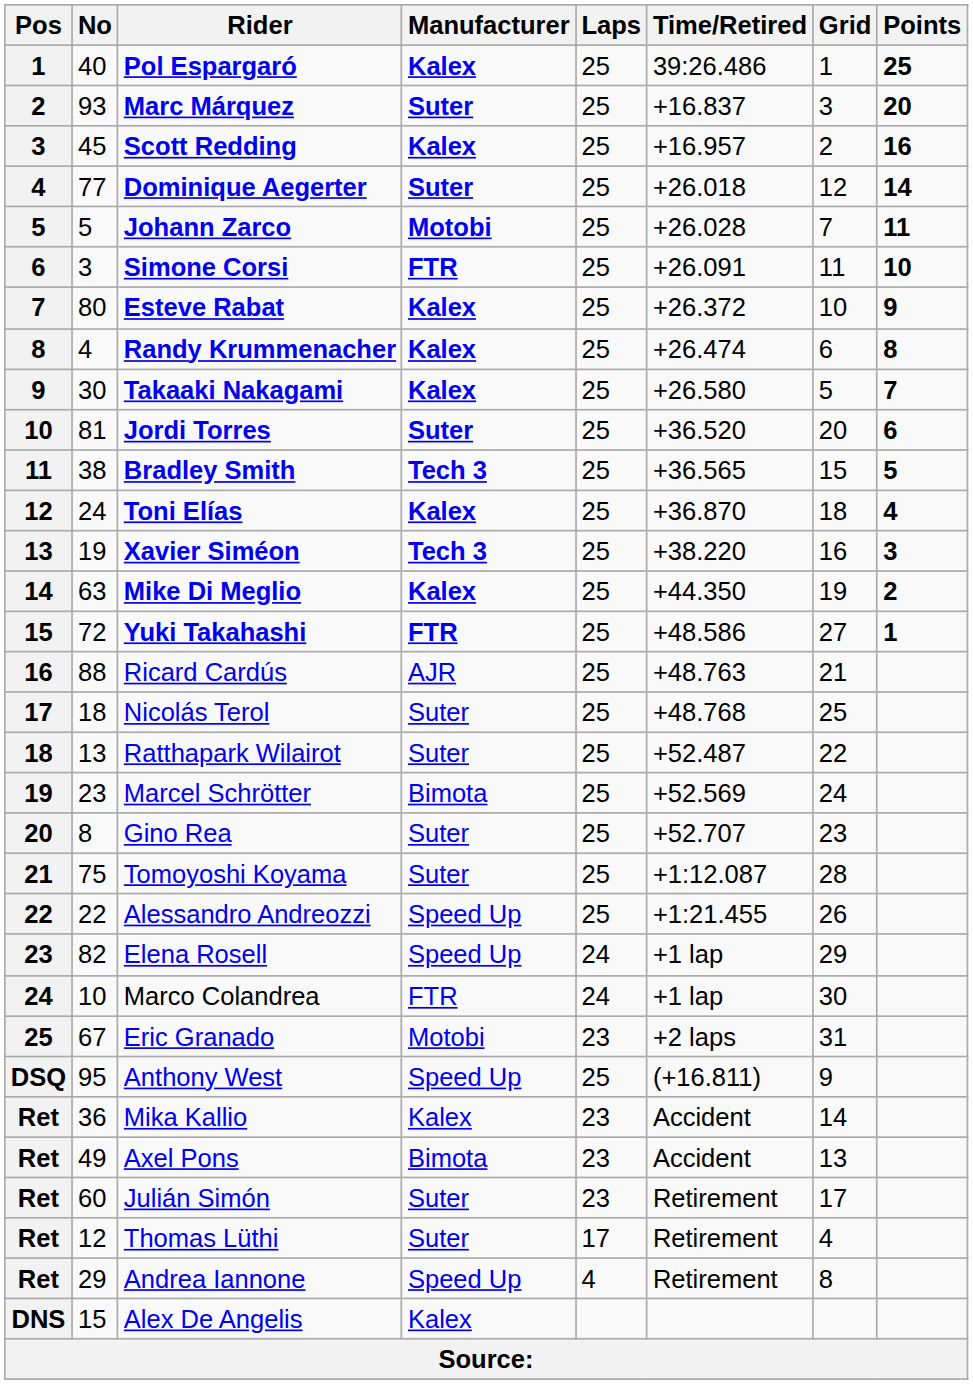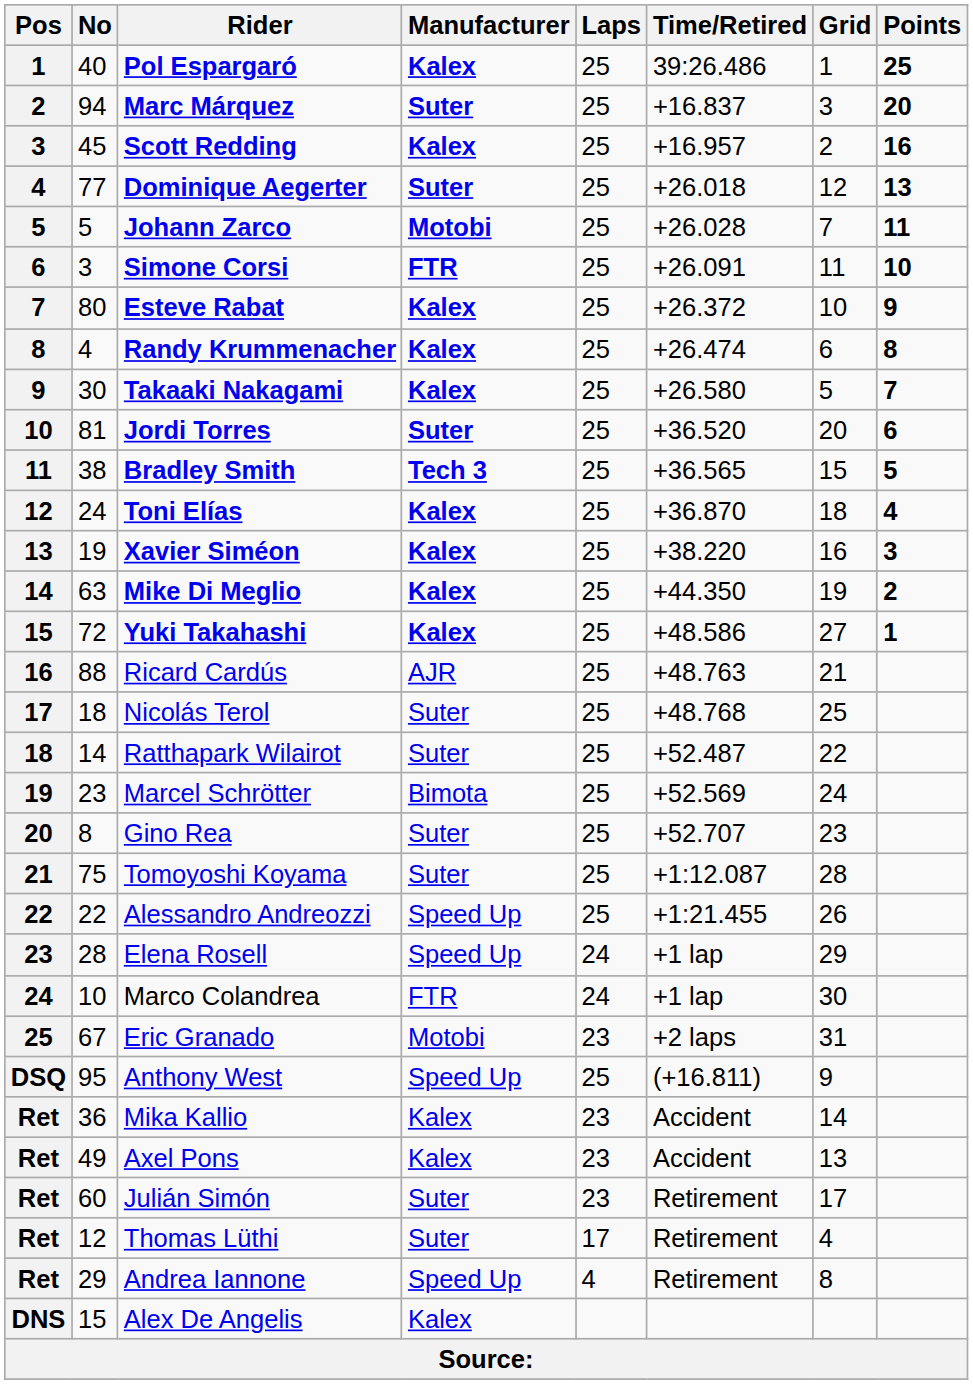 <table class="wikitable" style="font-size: 95%;">
 <tr>
 <th>Pos</th>
 <th>No</th>
 <th>Rider</th>
 <th>Manufacturer</th>
 <th>Laps</th>
 <th>Time/Retired</th>
 <th>Grid</th>
 <th>Points</th>
 </tr>
 <tr>
 <th>1</th>
 <td>40</td>
 <td> <strong><a href='#'>Pol Espargaró</a></strong></td>
 <td><strong><a href='#'>Kalex</a></strong></td>
 <td>25</td>
 <td>39:26.486</td>
 <td>1</td>
 <td><strong>25</strong></td>
 </tr>
 <tr>
 <th>2</th>
-<td>93</td>
+<td>94</td>
 <td> <strong><a href='#'>Marc Márquez</a></strong></td>
 <td><strong><a href='#'>Suter</a></strong></td>
 <td>25</td>
 <td>+16.837</td>
 <td>3</td>
 <td><strong>20</strong></td>
 </tr>
 <tr>
 <th>3</th>
 <td>45</td>
 <td> <strong><a href='#'>Scott Redding</a></strong></td>
 <td><strong><a href='#'>Kalex</a></strong></td>
 <td>25</td>
 <td>+16.957</td>
 <td>2</td>
 <td><strong>16</strong></td>
 </tr>
 <tr>
 <th>4</th>
 <td>77</td>
 <td> <strong><a href='#'>Dominique Aegerter</a></strong></td>
 <td><strong><a href='#'>Suter</a></strong></td>
 <td>25</td>
 <td>+26.018</td>
 <td>12</td>
-<td><strong>14</strong></td>
+<td><strong>13</strong></td>
 </tr>
 <tr>
 <th>5</th>
 <td>5</td>
 <td> <strong><a href='#'>Johann Zarco</a></strong></td>
 <td><strong><a href='#'>Motobi</a></strong></td>
 <td>25</td>
 <td>+26.028</td>
 <td>7</td>
 <td><strong>11</strong></td>
 </tr>
 <tr>
 <th>6</th>
 <td>3</td>
 <td> <strong><a href='#'>Simone Corsi</a></strong></td>
 <td><strong><a href='#'>FTR</a></strong></td>
 <td>25</td>
 <td>+26.091</td>
 <td>11</td>
 <td><strong>10</strong></td>
 </tr>
 <tr>
 <th>7</th>
 <td>80</td>
 <td> <strong><a href='#'>Esteve Rabat</a></strong></td>
 <td><strong><a href='#'>Kalex</a></strong></td>
 <td>25</td>
 <td>+26.372</td>
 <td>10</td>
 <td><strong>9</strong></td>
 </tr>
 <tr>
 <th>8</th>
 <td>4</td>
 <td> <strong><a href='#'>Randy Krummenacher</a></strong></td>
 <td><strong><a href='#'>Kalex</a></strong></td>
 <td>25</td>
 <td>+26.474</td>
 <td>6</td>
 <td><strong>8</strong></td>
 </tr>
 <tr>
 <th>9</th>
 <td>30</td>
 <td> <strong><a href='#'>Takaaki Nakagami</a></strong></td>
 <td><strong><a href='#'>Kalex</a></strong></td>
 <td>25</td>
 <td>+26.580</td>
 <td>5</td>
 <td><strong>7</strong></td>
 </tr>
 <tr>
 <th>10</th>
 <td>81</td>
 <td> <strong><a href='#'>Jordi Torres</a></strong></td>
 <td><strong><a href='#'>Suter</a></strong></td>
 <td>25</td>
 <td>+36.520</td>
 <td>20</td>
 <td><strong>6</strong></td>
 </tr>
 <tr>
 <th>11</th>
 <td>38</td>
 <td> <strong><a href='#'>Bradley Smith</a></strong></td>
 <td><strong><a href='#'>Tech 3</a></strong></td>
 <td>25</td>
 <td>+36.565</td>
 <td>15</td>
 <td><strong>5</strong></td>
 </tr>
 <tr>
 <th>12</th>
 <td>24</td>
 <td> <strong><a href='#'>Toni Elías</a></strong></td>
 <td><strong><a href='#'>Kalex</a></strong></td>
 <td>25</td>
 <td>+36.870</td>
 <td>18</td>
 <td><strong>4</strong></td>
 </tr>
 <tr>
 <th>13</th>
 <td>19</td>
 <td> <strong><a href='#'>Xavier Siméon</a></strong></td>
-<td><strong><a href='#'>Tech 3</a></strong></td>
+<td><strong><a href='#'>Kalex</a></strong></td>
 <td>25</td>
 <td>+38.220</td>
 <td>16</td>
 <td><strong>3</strong></td>
 </tr>
 <tr>
 <th>14</th>
 <td>63</td>
 <td> <strong><a href='#'>Mike Di Meglio</a></strong></td>
 <td><strong><a href='#'>Kalex</a></strong></td>
 <td>25</td>
 <td>+44.350</td>
 <td>19</td>
 <td><strong>2</strong></td>
 </tr>
 <tr>
 <th>15</th>
 <td>72</td>
 <td> <strong><a href='#'>Yuki Takahashi</a></strong></td>
-<td><strong><a href='#'>FTR</a></strong></td>
+<td><strong><a href='#'>Kalex</a></strong></td>
 <td>25</td>
 <td>+48.586</td>
 <td>27</td>
 <td><strong>1</strong></td>
 </tr>
 <tr>
 <th>16</th>
 <td>88</td>
 <td> <a href='#'>Ricard Cardús</a></td>
 <td><a href='#'>AJR</a></td>
 <td>25</td>
 <td>+48.763</td>
 <td>21</td>
 <td></td>
 </tr>
 <tr>
 <th>17</th>
 <td>18</td>
 <td> <a href='#'>Nicolás Terol</a></td>
 <td><a href='#'>Suter</a></td>
 <td>25</td>
 <td>+48.768</td>
 <td>25</td>
 <td></td>
 </tr>
 <tr>
 <th>18</th>
-<td>13</td>
+<td>14</td>
 <td> <a href='#'>Ratthapark Wilairot</a></td>
 <td><a href='#'>Suter</a></td>
 <td>25</td>
 <td>+52.487</td>
 <td>22</td>
 <td></td>
 </tr>
 <tr>
 <th>19</th>
 <td>23</td>
 <td> <a href='#'>Marcel Schrötter</a></td>
 <td><a href='#'>Bimota</a></td>
 <td>25</td>
 <td>+52.569</td>
 <td>24</td>
 <td></td>
 </tr>
 <tr>
 <th>20</th>
 <td>8</td>
 <td> <a href='#'>Gino Rea</a></td>
 <td><a href='#'>Suter</a></td>
 <td>25</td>
 <td>+52.707</td>
 <td>23</td>
 <td></td>
 </tr>
 <tr>
 <th>21</th>
 <td>75</td>
 <td> <a href='#'>Tomoyoshi Koyama</a></td>
 <td><a href='#'>Suter</a></td>
 <td>25</td>
 <td>+1:12.087</td>
 <td>28</td>
 <td></td>
 </tr>
 <tr>
 <th>22</th>
 <td>22</td>
 <td> <a href='#'>Alessandro Andreozzi</a></td>
 <td><a href='#'>Speed Up</a></td>
 <td>25</td>
 <td>+1:21.455</td>
 <td>26</td>
 <td></td>
 </tr>
 <tr>
 <th>23</th>
-<td>82</td>
+<td>28</td>
 <td> <a href='#'>Elena Rosell</a></td>
 <td><a href='#'>Speed Up</a></td>
 <td>24</td>
 <td>+1 lap</td>
 <td>29</td>
 <td></td>
 </tr>
 <tr>
 <th>24</th>
 <td>10</td>
 <td> Marco Colandrea</td>
 <td><a href='#'>FTR</a></td>
 <td>24</td>
 <td>+1 lap</td>
 <td>30</td>
 <td></td>
 </tr>
 <tr>
 <th>25</th>
 <td>67</td>
 <td> <a href='#'>Eric Granado</a></td>
 <td><a href='#'>Motobi</a></td>
 <td>23</td>
 <td>+2 laps</td>
 <td>31</td>
 <td></td>
 </tr>
 <tr>
 <th>DSQ</th>
 <td>95</td>
 <td> <a href='#'>Anthony West</a></td>
 <td><a href='#'>Speed Up</a></td>
 <td>25</td>
 <td>(+16.811)</td>
 <td>9</td>
 <td></td>
 </tr>
 <tr>
 <th>Ret</th>
 <td>36</td>
 <td> <a href='#'>Mika Kallio</a></td>
 <td><a href='#'>Kalex</a></td>
 <td>23</td>
 <td>Accident</td>
 <td>14</td>
 <td></td>
 </tr>
 <tr>
 <th>Ret</th>
 <td>49</td>
 <td> <a href='#'>Axel Pons</a></td>
-<td><a href='#'>Bimota</a></td>
+<td><a href='#'>Kalex</a></td>
 <td>23</td>
 <td>Accident</td>
 <td>13</td>
 <td></td>
 </tr>
 <tr>
 <th>Ret</th>
 <td>60</td>
 <td> <a href='#'>Julián Simón</a></td>
 <td><a href='#'>Suter</a></td>
 <td>23</td>
 <td>Retirement</td>
 <td>17</td>
 <td></td>
 </tr>
 <tr>
 <th>Ret</th>
 <td>12</td>
 <td> <a href='#'>Thomas Lüthi</a></td>
 <td><a href='#'>Suter</a></td>
 <td>17</td>
 <td>Retirement</td>
 <td>4</td>
 <td></td>
 </tr>
 <tr>
 <th>Ret</th>
 <td>29</td>
 <td> <a href='#'>Andrea Iannone</a></td>
 <td><a href='#'>Speed Up</a></td>
 <td>4</td>
 <td>Retirement</td>
 <td>8</td>
 <td></td>
 </tr>
 <tr>
 <th>DNS</th>
 <td>15</td>
 <td> <a href='#'>Alex De Angelis</a></td>
 <td><a href='#'>Kalex</a></td>
 <td></td>
 <td></td>
 <td></td>
 <td></td>
 </tr>
 <tr>
 <th colspan=8>Source:</th>
 </tr>
 </table>
